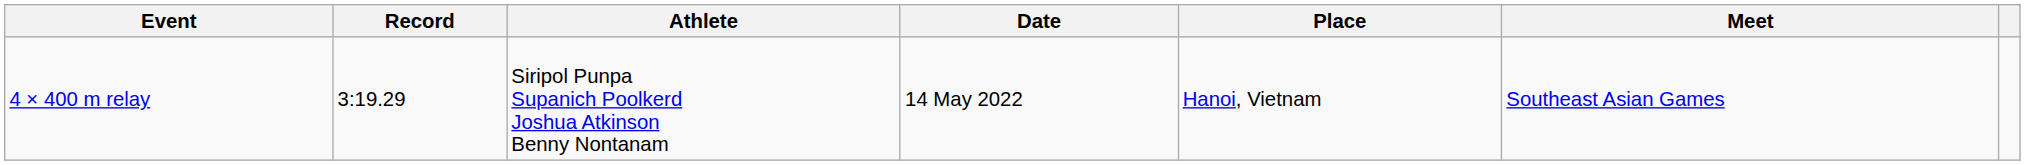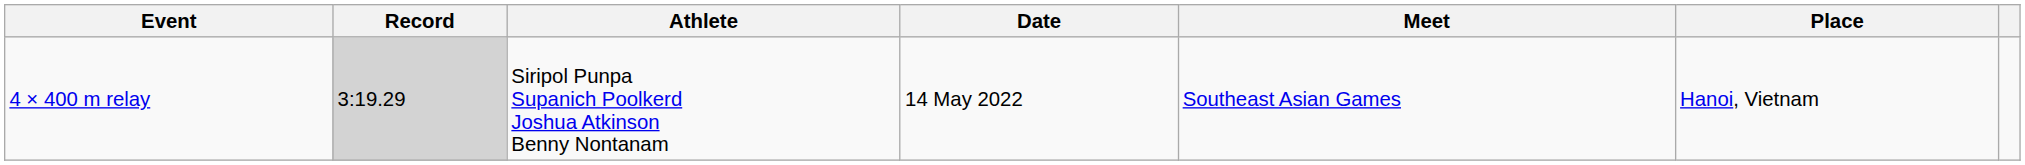 <table class="wikitable" style="font-size:95%; width: 95%;">
 <tr>
 <th>Event</th>
 <th>Record</th>
 <th>Athlete</th>
 <th>Date</th>
+<th>Meet</th>
 <th>Place</th>
-<th>Meet</th>
 <th></th>
 </tr>
 <tr>
 <td><a href='#'>4 × 400 m relay</a></td>
-<td>3:19.29</td>
+<td style="background: lightgrey;">3:19.29</td>
 <td><br>Siripol Punpa<br><a href='#'>Supanich Poolkerd</a><br><a href='#'>Joshua Atkinson</a><br>Benny Nontanam</td>
 <td>14 May 2022</td>
+<td><a href='#'>Southeast Asian Games</a></td>
 <td><a href='#'>Hanoi</a>, Vietnam</td>
-<td><a href='#'>Southeast Asian Games</a></td>
 <td></td>
 </tr>
 </table>
